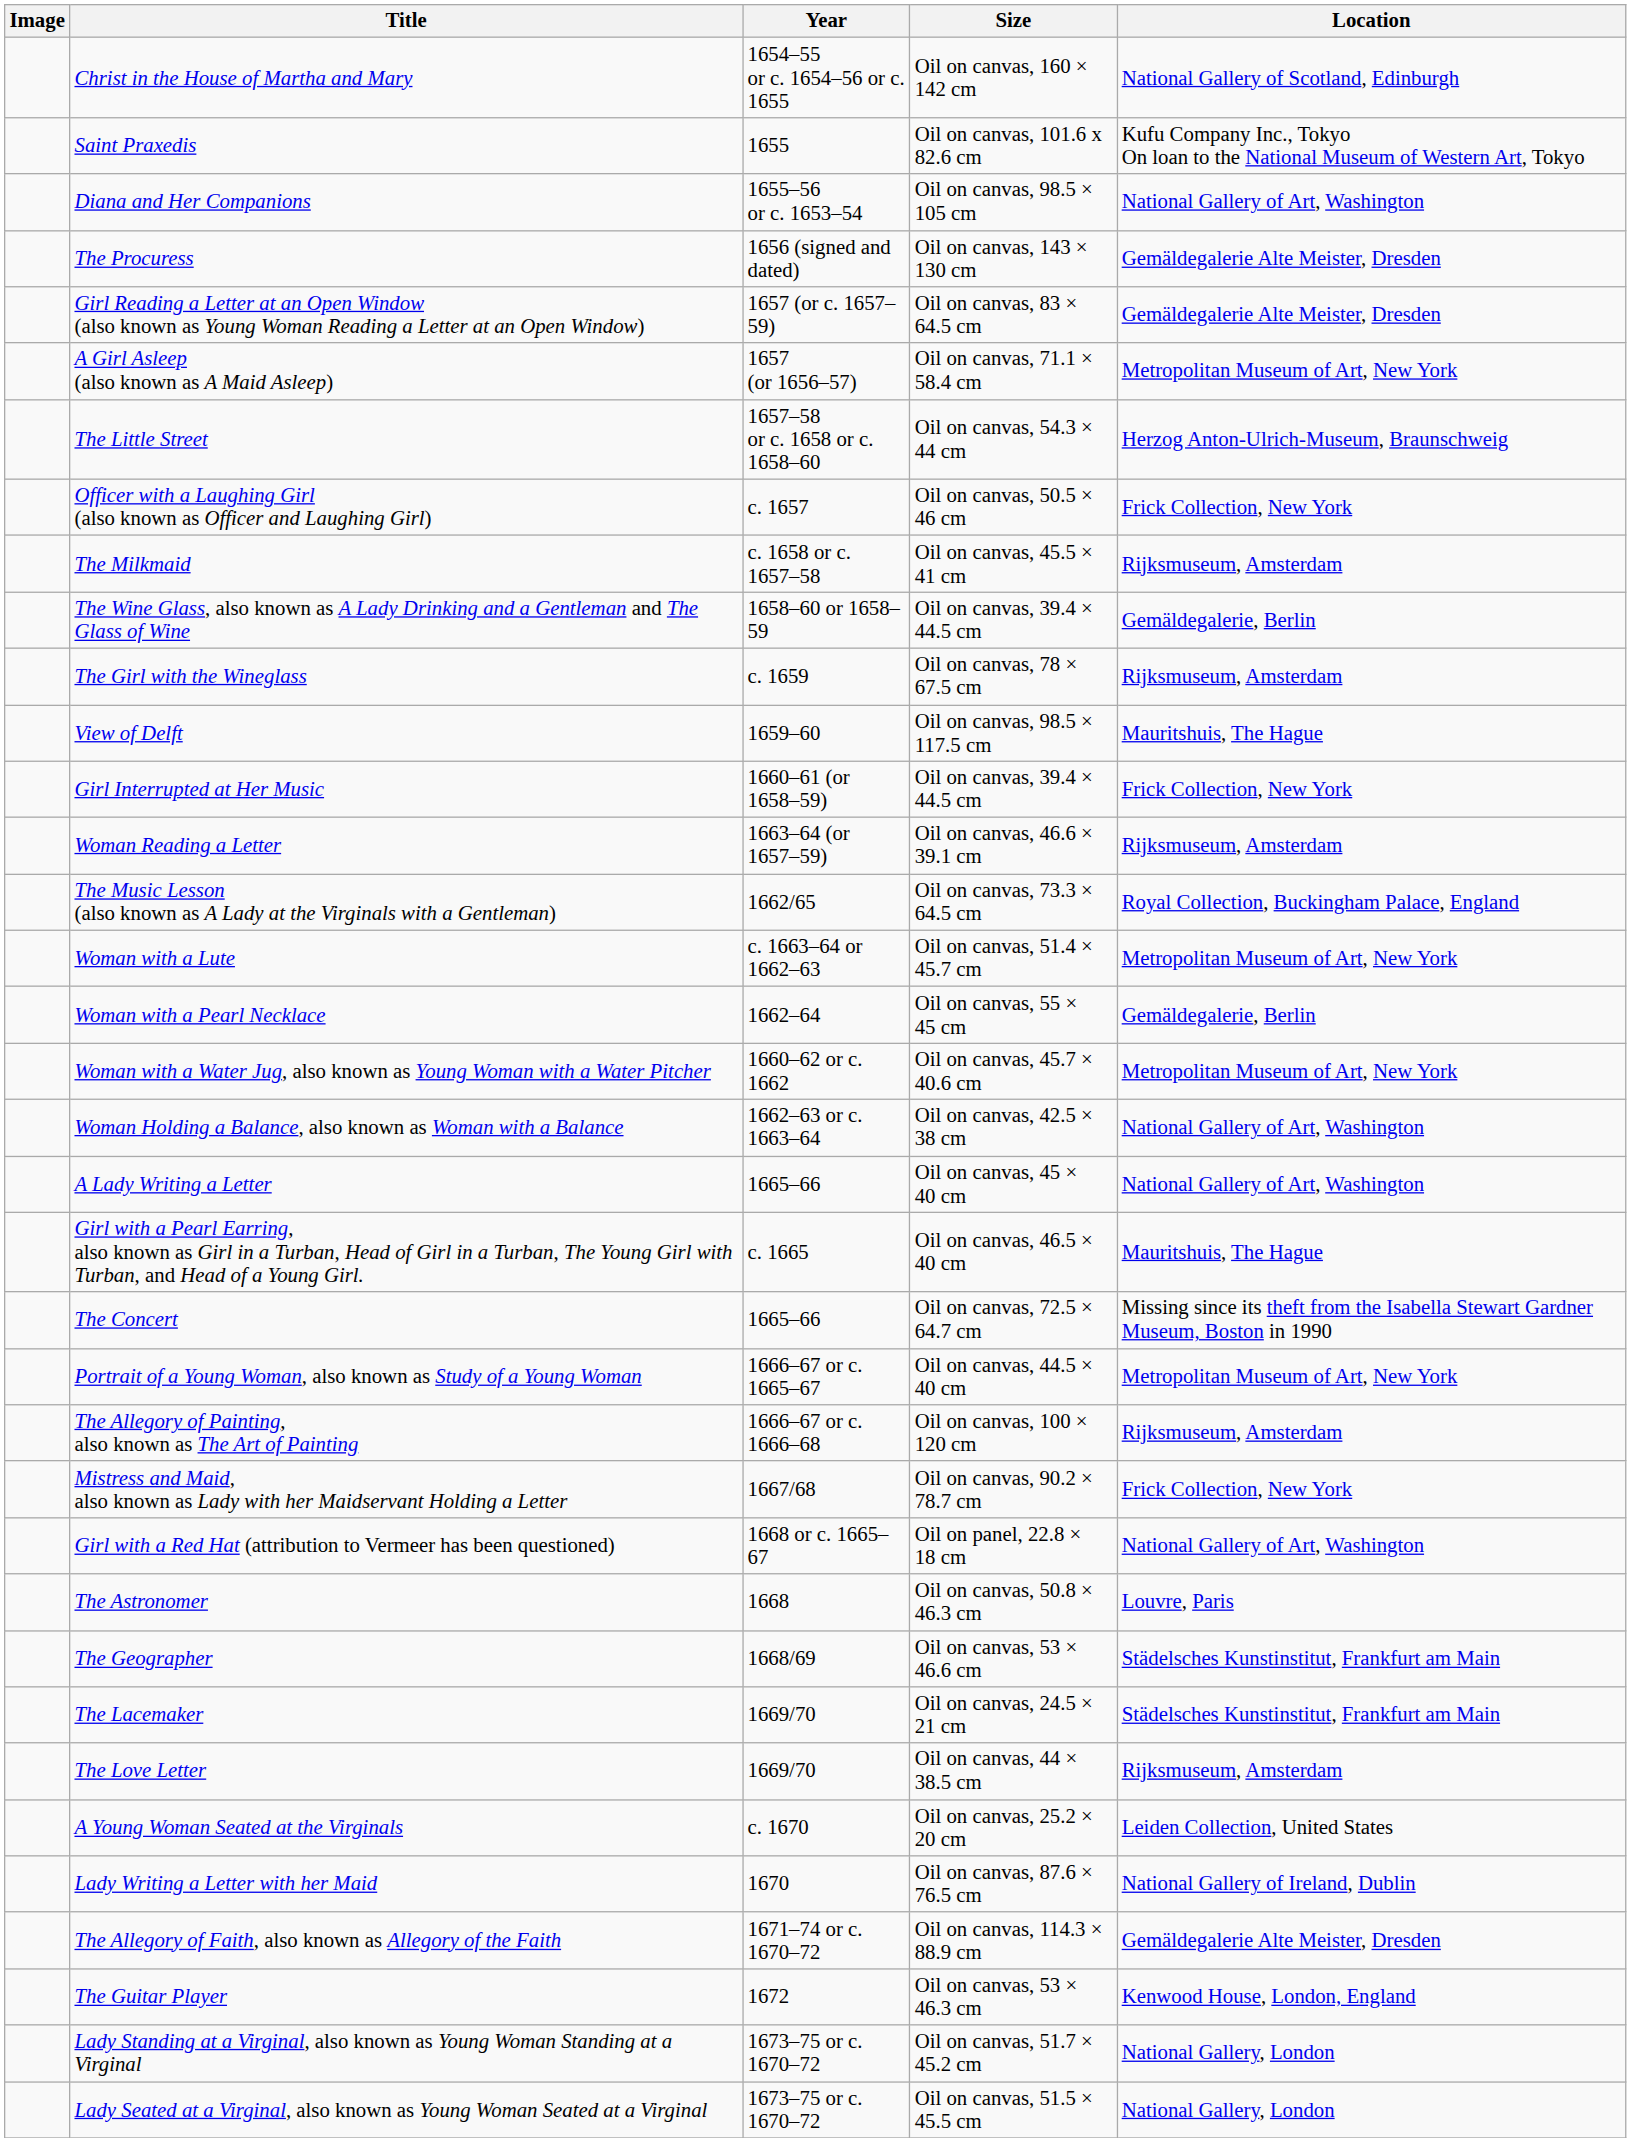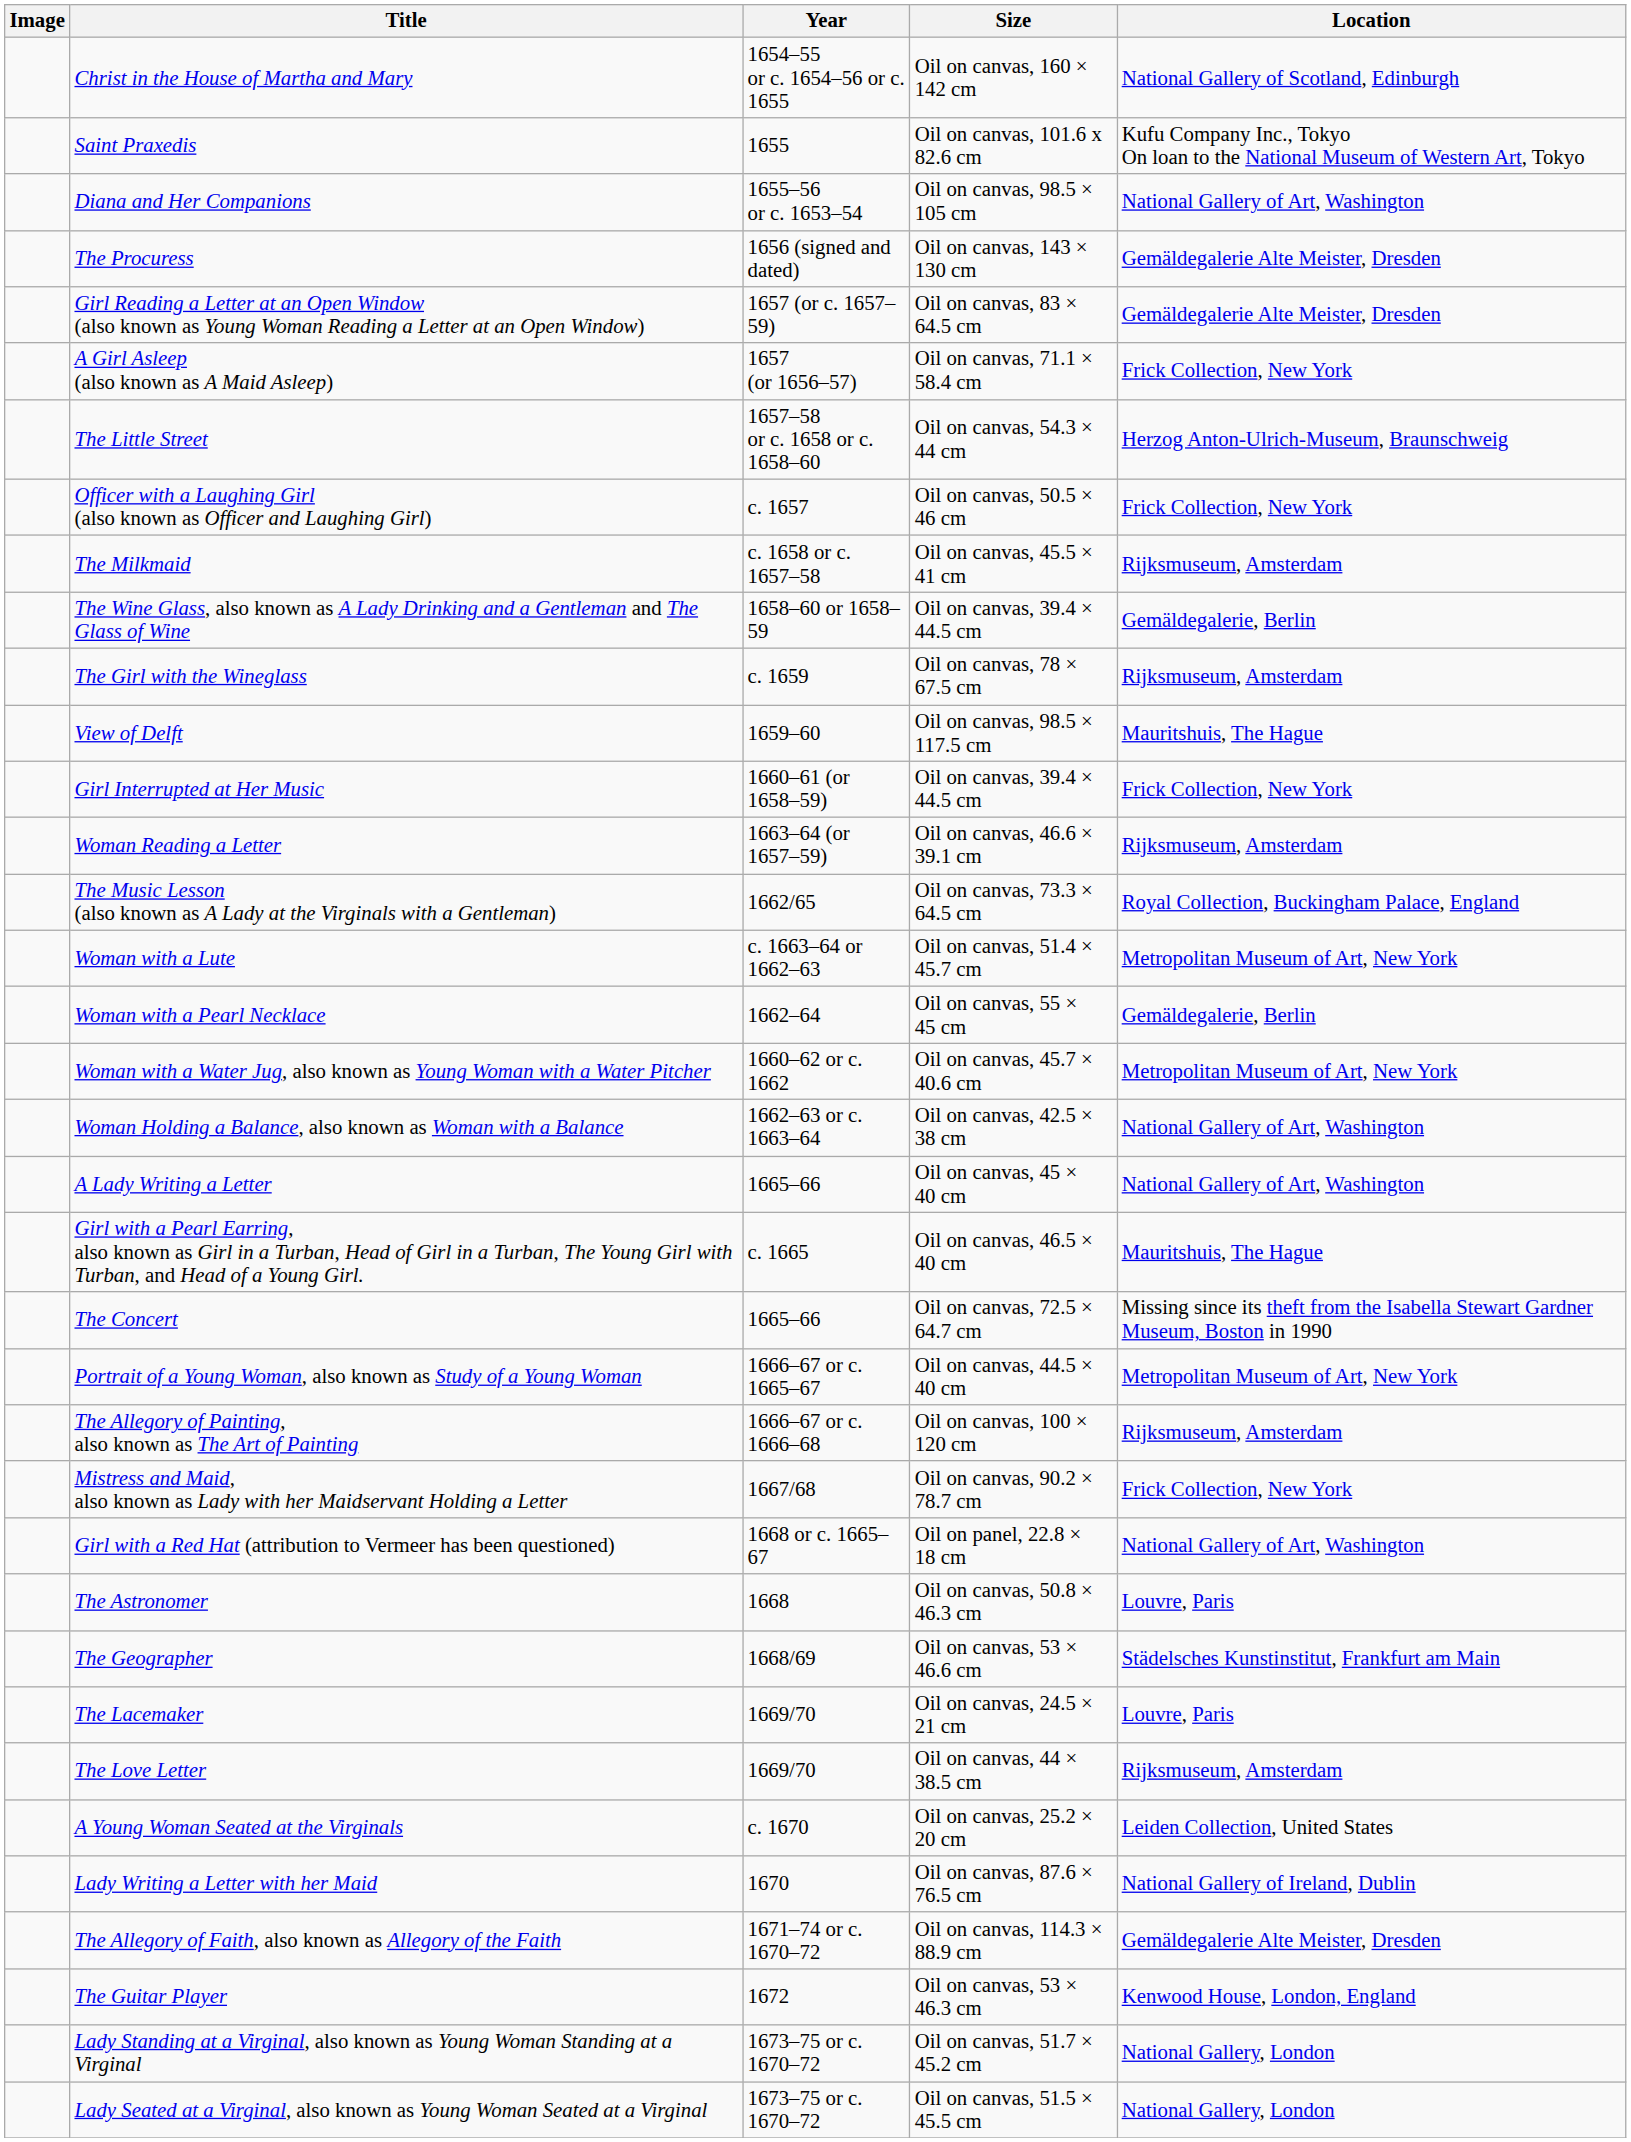 <table class="wikitable sortable">
 <tr>
 <th>Image</th>
 <th>Title</th>
 <th>Year</th>
 <th>Size</th>
 <th>Location</th>
 </tr>
 <tr>
 <td></td>
 <td><em><a href='#'>Christ in the House of Martha and Mary</a></em></td>
 <td>1654–55<br> or c. 1654–56 or c. 1655</td>
 <td>Oil on canvas, 160 × 142 cm</td>
 <td><a href='#'>National Gallery of Scotland</a>, <a href='#'>Edinburgh</a></td>
 </tr>
 <tr>
 <td></td>
 <td><em><a href='#'>Saint Praxedis</a></em></td>
 <td>1655</td>
 <td>Oil on canvas, 101.6 x 82.6 cm</td>
 <td>Kufu Company Inc., Tokyo<br> On loan to the <a href='#'>National Museum of Western Art</a>, Tokyo</td>
 </tr>
 <tr>
 <td></td>
 <td><em><a href='#'>Diana and Her Companions</a></em></td>
 <td>1655–56<br> or c. 1653–54</td>
 <td>Oil on canvas, 98.5 × 105 cm</td>
 <td><a href='#'>National Gallery of Art</a>, <a href='#'>Washington</a></td>
 </tr>
 <tr>
 <td></td>
 <td><em><a href='#'>The Procuress</a></em></td>
 <td>1656 (signed and dated)</td>
 <td>Oil on canvas, 143 × 130 cm</td>
 <td><a href='#'>Gemäldegalerie Alte Meister</a>, <a href='#'>Dresden</a></td>
 </tr>
 <tr>
 <td></td>
 <td><em><a href='#'>Girl Reading a Letter at an Open Window</a></em><br> (also known as <em>Young Woman Reading a Letter at an Open Window</em>)</td>
 <td>1657 (or c. 1657–59)</td>
 <td>Oil on canvas, 83 × 64.5 cm</td>
 <td><a href='#'>Gemäldegalerie Alte Meister</a>, <a href='#'>Dresden</a></td>
 </tr>
 <tr>
 <td></td>
 <td><a href='#'><em>A Girl Asleep</em></a><br> (also known as <em>A Maid Asleep</em>)</td>
 <td>1657<br> (or 1656–57)</td>
 <td>Oil on canvas, 71.1 × 58.4 cm</td>
-<td><a href='#'>Metropolitan Museum of Art</a>, <a href='#'>New York</a></td>
+<td><a href='#'>Frick Collection</a>, <a href='#'>New York</a></td>
 </tr>
 <tr>
 <td></td>
 <td><em><a href='#'>The Little Street</a></em></td>
 <td>1657–58<br> or c. 1658 or c. 1658–60</td>
 <td>Oil on canvas, 54.3 × 44 cm</td>
 <td><a href='#'>Herzog Anton-Ulrich-Museum</a>, <a href='#'>Braunschweig</a></td>
 </tr>
 <tr>
 <td></td>
 <td><em><a href='#'>Officer with a Laughing Girl</a></em><br> (also known as <em>Officer and Laughing Girl</em>)</td>
 <td>c. 1657</td>
 <td>Oil on canvas, 50.5 × 46 cm</td>
 <td><a href='#'>Frick Collection</a>, <a href='#'>New York</a></td>
 </tr>
 <tr>
 <td></td>
 <td><a href='#'><em>The Milkmaid</em></a></td>
 <td>c. 1658 or c. 1657–58</td>
 <td>Oil on canvas, 45.5 × 41 cm</td>
 <td><a href='#'>Rijksmuseum</a>, <a href='#'>Amsterdam</a></td>
 </tr>
 <tr>
 <td></td>
 <td><em><a href='#'>The Wine Glass</a></em>, also known as <em><a href='#'>A Lady Drinking and a Gentleman</a></em> and <em><a href='#'>The Glass of Wine</a></em></td>
 <td>1658–60 or 1658–59</td>
 <td>Oil on canvas, 39.4 × 44.5 cm</td>
 <td><a href='#'>Gemäldegalerie</a>, <a href='#'>Berlin</a></td>
 </tr>
 <tr>
 <td></td>
 <td><em><a href='#'>The Girl with the Wineglass</a></em></td>
 <td>c. 1659</td>
 <td>Oil on canvas, 78 × 67.5 cm</td>
 <td><a href='#'>Rijksmuseum</a>, <a href='#'>Amsterdam</a></td>
 </tr>
 <tr>
 <td></td>
 <td><a href='#'><em>View of Delft</em></a></td>
 <td>1659–60</td>
 <td>Oil on canvas, 98.5 × 117.5 cm</td>
 <td><a href='#'>Mauritshuis</a>, <a href='#'>The Hague</a></td>
 </tr>
 <tr>
 <td></td>
 <td><em><a href='#'>Girl Interrupted at Her Music</a></em></td>
 <td>1660–61 (or 1658–59)</td>
 <td>Oil on canvas, 39.4 × 44.5 cm</td>
 <td><a href='#'>Frick Collection</a>, <a href='#'>New York</a></td>
 </tr>
 <tr>
 <td></td>
 <td><em><a href='#'>Woman Reading a Letter</a></em></td>
 <td>1663–64 (or 1657–59)</td>
 <td>Oil on canvas, 46.6 × 39.1 cm</td>
 <td><a href='#'>Rijksmuseum</a>, <a href='#'>Amsterdam</a></td>
 </tr>
 <tr>
 <td></td>
 <td><em><a href='#'>The Music Lesson</a></em><br> (also known as <em>A Lady at the Virginals with a Gentleman</em>)</td>
 <td>1662/65</td>
 <td>Oil on canvas, 73.3 × 64.5 cm</td>
 <td><a href='#'>Royal Collection</a>, <a href='#'>Buckingham Palace</a>, <a href='#'>England</a></td>
 </tr>
 <tr>
 <td></td>
 <td><em><a href='#'>Woman with a Lute</a></em></td>
 <td>c. 1663–64 or 1662–63</td>
 <td>Oil on canvas, 51.4 × 45.7 cm</td>
 <td><a href='#'>Metropolitan Museum of Art</a>, <a href='#'>New York</a></td>
 </tr>
 <tr>
 <td></td>
 <td><em><a href='#'>Woman with a Pearl Necklace</a></em></td>
 <td>1662–64</td>
 <td>Oil on canvas, 55 × 45 cm</td>
 <td><a href='#'>Gemäldegalerie</a>, <a href='#'>Berlin</a></td>
 </tr>
 <tr>
 <td></td>
 <td><em><a href='#'>Woman with a Water Jug</a></em>, also known as <em><a href='#'>Young Woman with a Water Pitcher</a></em></td>
 <td>1660–62 or c. 1662</td>
 <td>Oil on canvas, 45.7 × 40.6 cm</td>
 <td><a href='#'>Metropolitan Museum of Art</a>, <a href='#'>New York</a></td>
 </tr>
 <tr>
 <td></td>
 <td><em><a href='#'>Woman Holding a Balance</a></em>, also known as <em><a href='#'>Woman with a Balance</a></em></td>
 <td>1662–63 or c. 1663–64</td>
 <td>Oil on canvas, 42.5 × 38 cm</td>
 <td><a href='#'>National Gallery of Art</a>, <a href='#'>Washington</a></td>
 </tr>
 <tr>
 <td></td>
 <td><em><a href='#'>A Lady Writing a Letter</a></em></td>
 <td>1665–66</td>
 <td>Oil on canvas, 45 × 40 cm</td>
 <td><a href='#'>National Gallery of Art</a>, <a href='#'>Washington</a></td>
 </tr>
 <tr>
 <td></td>
 <td><em><a href='#'>Girl with a Pearl Earring</a></em>,<br> also known as <em>Girl in a Turban</em>, <em>Head of Girl in a Turban</em>, <em>The Young Girl with Turban</em>, and <em>Head of a Young Girl.</em></td>
 <td>c. 1665</td>
 <td>Oil on canvas, 46.5 × 40 cm</td>
 <td><a href='#'>Mauritshuis</a>, <a href='#'>The Hague</a></td>
 </tr>
 <tr>
 <td></td>
 <td><em><a href='#'>The Concert</a></em></td>
 <td>1665–66</td>
 <td>Oil on canvas, 72.5 × 64.7 cm</td>
 <td>Missing since its <a href='#'>theft from the Isabella Stewart Gardner Museum, Boston</a> in 1990</td>
 </tr>
 <tr>
 <td></td>
 <td><em><a href='#'>Portrait of a Young Woman</a></em>, also known as <em><a href='#'>Study of a Young Woman</a></em></td>
 <td>1666–67 or c. 1665–67</td>
 <td>Oil on canvas, 44.5 × 40 cm</td>
 <td><a href='#'>Metropolitan Museum of Art</a>, <a href='#'>New York</a></td>
 </tr>
 <tr>
 <td></td>
 <td><a href='#'><em>The Allegory of Painting</em></a>,<br> also known as <em><a href='#'>The Art of Painting</a></em></td>
 <td>1666–67 or c. 1666–68</td>
 <td>Oil on canvas, 100 × 120 cm</td>
 <td><a href='#'>Rijksmuseum</a>, <a href='#'>Amsterdam</a></td>
 </tr>
 <tr>
 <td></td>
 <td><em><a href='#'>Mistress and Maid</a></em>,<br> also known as <em>Lady with her Maidservant Holding a Letter</em></td>
 <td>1667/68</td>
 <td>Oil on canvas, 90.2 × 78.7 cm</td>
 <td><a href='#'>Frick Collection</a>, <a href='#'>New York</a></td>
 </tr>
 <tr>
 <td></td>
 <td><em><a href='#'>Girl with a Red Hat</a></em> (attribution to Vermeer has been questioned)</td>
 <td>1668 or c. 1665–67</td>
 <td>Oil on panel, 22.8 × 18 cm</td>
 <td><a href='#'>National Gallery of Art</a>, <a href='#'>Washington</a></td>
 </tr>
 <tr>
 <td></td>
 <td><em><a href='#'>The Astronomer</a></em></td>
 <td>1668</td>
 <td>Oil on canvas, 50.8 × 46.3 cm</td>
 <td><a href='#'>Louvre</a>, <a href='#'>Paris</a></td>
 </tr>
 <tr>
 <td></td>
 <td><em><a href='#'>The Geographer</a></em></td>
 <td>1668/69</td>
 <td>Oil on canvas, 53 × 46.6 cm</td>
 <td><a href='#'>Städelsches Kunstinstitut</a>, <a href='#'>Frankfurt am Main</a></td>
 </tr>
 <tr>
 <td></td>
 <td><em><a href='#'>The Lacemaker</a></em></td>
 <td>1669/70</td>
 <td>Oil on canvas, 24.5 × 21 cm</td>
-<td><a href='#'>Städelsches Kunstinstitut</a>, <a href='#'>Frankfurt am Main</a></td>
+<td><a href='#'>Louvre</a>, <a href='#'>Paris</a></td>
 </tr>
 <tr>
 <td></td>
 <td><em><a href='#'>The Love Letter</a></em></td>
 <td>1669/70</td>
 <td>Oil on canvas, 44 × 38.5 cm</td>
 <td><a href='#'>Rijksmuseum</a>, <a href='#'>Amsterdam</a></td>
 </tr>
 <tr>
 <td></td>
 <td><em><a href='#'>A Young Woman Seated at the Virginals</a></em></td>
 <td>c. 1670</td>
 <td>Oil on canvas, 25.2 × 20 cm</td>
 <td><a href='#'>Leiden Collection</a>, United States</td>
 </tr>
 <tr>
 <td></td>
 <td><em><a href='#'>Lady Writing a Letter with her Maid</a></em></td>
 <td>1670</td>
 <td>Oil on canvas, 87.6 × 76.5 cm</td>
 <td><a href='#'>National Gallery of Ireland</a>, <a href='#'>Dublin</a></td>
 </tr>
 <tr>
 <td></td>
 <td><em><a href='#'>The Allegory of Faith</a></em>, also known as <em><a href='#'>Allegory of the Faith</a></em></td>
 <td>1671–74 or c. 1670–72</td>
 <td>Oil on canvas, 114.3 × 88.9 cm</td>
 <td><a href='#'>Gemäldegalerie Alte Meister</a>, <a href='#'>Dresden</a></td>
 </tr>
 <tr>
 <td></td>
 <td><em><a href='#'>The Guitar Player</a></em></td>
 <td>1672</td>
 <td>Oil on canvas, 53 × 46.3 cm</td>
 <td><a href='#'>Kenwood House</a>, <a href='#'>London, England</a></td>
 </tr>
 <tr>
 <td></td>
 <td><em><a href='#'>Lady Standing at a Virginal</a></em>, also known as <em>Young Woman Standing at a Virginal</em></td>
 <td>1673–75 or c. 1670–72</td>
 <td>Oil on canvas, 51.7 × 45.2 cm</td>
 <td><a href='#'>National Gallery</a>, <a href='#'>London</a></td>
 </tr>
 <tr>
 <td></td>
 <td><em><a href='#'>Lady Seated at a Virginal</a></em>, also known as <em>Young Woman Seated at a Virginal</em></td>
 <td>1673–75 or c. 1670–72</td>
 <td>Oil on canvas, 51.5 × 45.5 cm</td>
 <td><a href='#'>National Gallery</a>, <a href='#'>London</a></td>
 </tr>
 </table>
